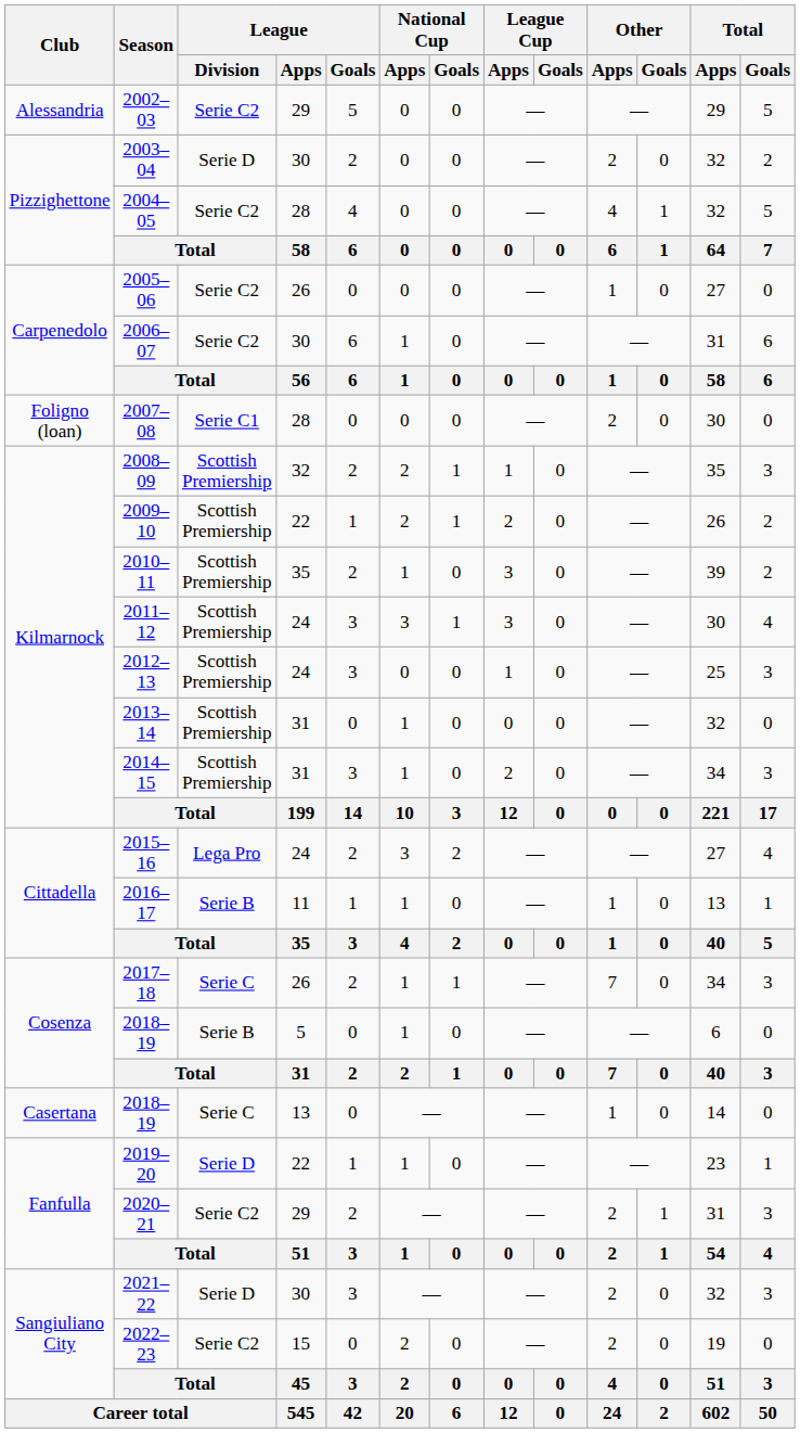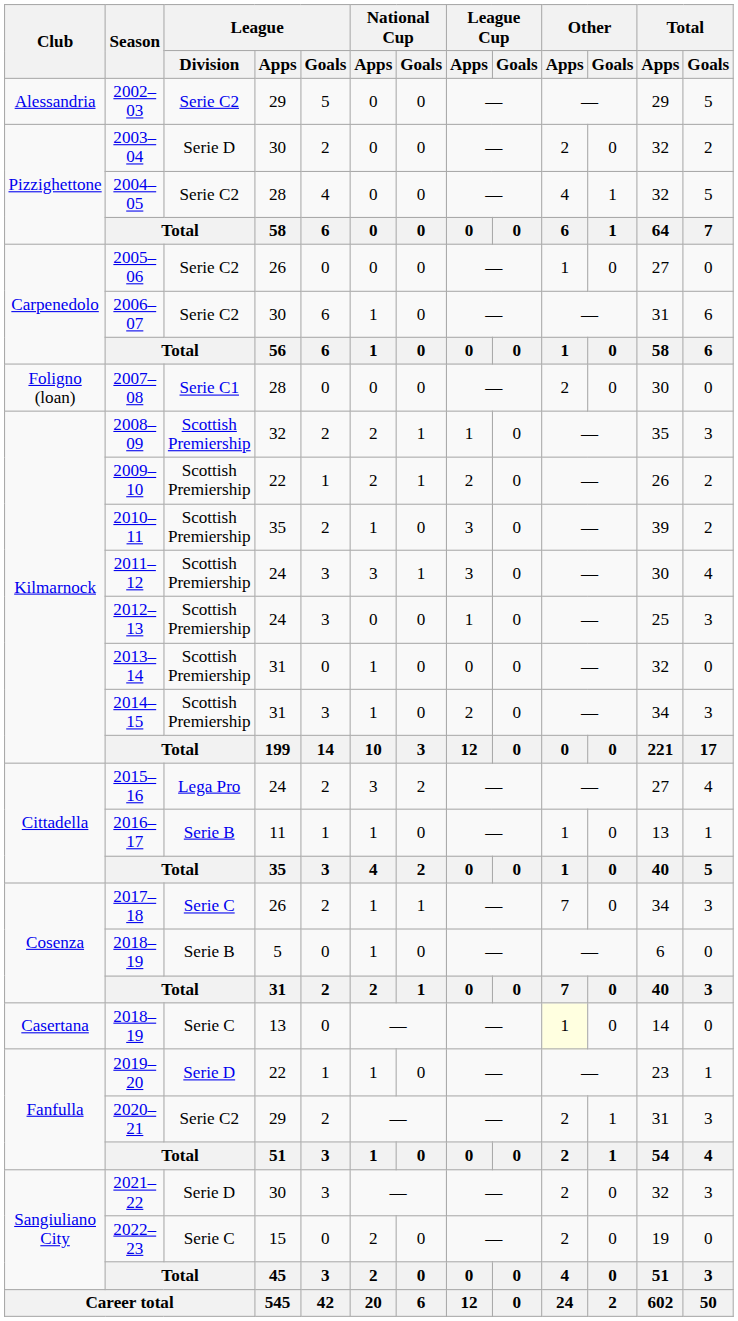 <table class="wikitable" style="text-align:center">
 <tr>
 <th rowspan="2">Club</th>
 <th rowspan="2">Season</th>
 <th colspan="3">League</th>
 <th colspan="2">National Cup</th>
 <th colspan="2">League Cup</th>
 <th colspan="2">Other</th>
 <th colspan="2">Total</th>
 </tr>
 <tr>
 <th>Division</th>
 <th>Apps</th>
 <th>Goals</th>
 <th>Apps</th>
 <th>Goals</th>
 <th>Apps</th>
 <th>Goals</th>
 <th>Apps</th>
 <th>Goals</th>
 <th>Apps</th>
 <th>Goals</th>
 </tr>
 <tr>
 <td><a href='#'>Alessandria</a></td>
 <td><a href='#'>2002–03</a></td>
 <td><a href='#'>Serie C2</a></td>
 <td>29</td>
 <td>5</td>
 <td>0</td>
 <td>0</td>
 <td colspan="2">—</td>
 <td colspan="2">—</td>
 <td>29</td>
 <td>5</td>
 </tr>
 <tr>
 <td rowspan="3"><a href='#'>Pizzighettone</a></td>
 <td><a href='#'>2003–04</a></td>
 <td>Serie D</td>
 <td>30</td>
 <td>2</td>
 <td>0</td>
 <td>0</td>
 <td colspan="2">—</td>
 <td>2</td>
 <td>0</td>
 <td>32</td>
 <td>2</td>
 </tr>
 <tr>
 <td><a href='#'>2004–05</a></td>
 <td>Serie C2</td>
 <td>28</td>
 <td>4</td>
 <td>0</td>
 <td>0</td>
 <td colspan="2">—</td>
 <td>4</td>
 <td>1</td>
 <td>32</td>
 <td>5</td>
 </tr>
 <tr>
 <th colspan="2">Total</th>
 <th>58</th>
 <th>6</th>
 <th>0</th>
 <th>0</th>
 <th>0</th>
 <th>0</th>
 <th>6</th>
 <th>1</th>
 <th>64</th>
 <th>7</th>
 </tr>
 <tr>
 <td rowspan="3"><a href='#'>Carpenedolo</a></td>
 <td><a href='#'>2005–06</a></td>
 <td>Serie C2</td>
 <td>26</td>
 <td>0</td>
 <td>0</td>
 <td>0</td>
 <td colspan="2">—</td>
 <td>1</td>
 <td>0</td>
 <td>27</td>
 <td>0</td>
 </tr>
 <tr>
 <td><a href='#'>2006–07</a></td>
 <td>Serie C2</td>
 <td>30</td>
 <td>6</td>
 <td>1</td>
 <td>0</td>
 <td colspan="2">—</td>
 <td colspan="2">—</td>
 <td>31</td>
 <td>6</td>
 </tr>
 <tr>
 <th colspan="2">Total</th>
 <th>56</th>
 <th>6</th>
 <th>1</th>
 <th>0</th>
 <th>0</th>
 <th>0</th>
 <th>1</th>
 <th>0</th>
 <th>58</th>
 <th>6</th>
 </tr>
 <tr>
 <td><a href='#'>Foligno</a> (loan)</td>
 <td><a href='#'>2007–08</a></td>
 <td><a href='#'>Serie C1</a></td>
 <td>28</td>
 <td>0</td>
 <td>0</td>
 <td>0</td>
 <td colspan="2">—</td>
 <td>2</td>
 <td>0</td>
 <td>30</td>
 <td>0</td>
 </tr>
 <tr>
 <td rowspan="8"><a href='#'>Kilmarnock</a></td>
 <td><a href='#'>2008–09</a></td>
 <td><a href='#'>Scottish Premiership</a></td>
 <td>32</td>
 <td>2</td>
 <td>2</td>
 <td>1</td>
 <td>1</td>
 <td>0</td>
 <td colspan="2">—</td>
 <td>35</td>
 <td>3</td>
 </tr>
 <tr>
 <td><a href='#'>2009–10</a></td>
 <td>Scottish Premiership</td>
 <td>22</td>
 <td>1</td>
 <td>2</td>
 <td>1</td>
 <td>2</td>
 <td>0</td>
 <td colspan="2">—</td>
 <td>26</td>
 <td>2</td>
 </tr>
 <tr>
 <td><a href='#'>2010–11</a></td>
 <td>Scottish Premiership</td>
 <td>35</td>
 <td>2</td>
 <td>1</td>
 <td>0</td>
 <td>3</td>
 <td>0</td>
 <td colspan="2">—</td>
 <td>39</td>
 <td>2</td>
 </tr>
 <tr>
 <td><a href='#'>2011–12</a></td>
 <td>Scottish Premiership</td>
 <td>24</td>
 <td>3</td>
 <td>3</td>
 <td>1</td>
 <td>3</td>
 <td>0</td>
 <td colspan="2">—</td>
 <td>30</td>
 <td>4</td>
 </tr>
 <tr>
 <td><a href='#'>2012–13</a></td>
 <td>Scottish Premiership</td>
 <td>24</td>
 <td>3</td>
 <td>0</td>
 <td>0</td>
 <td>1</td>
 <td>0</td>
 <td colspan="2">—</td>
 <td>25</td>
 <td>3</td>
 </tr>
 <tr>
 <td><a href='#'>2013–14</a></td>
 <td>Scottish Premiership</td>
 <td>31</td>
 <td>0</td>
 <td>1</td>
 <td>0</td>
 <td>0</td>
 <td>0</td>
 <td colspan="2">—</td>
 <td>32</td>
 <td>0</td>
 </tr>
 <tr>
 <td><a href='#'>2014–15</a></td>
 <td>Scottish Premiership</td>
 <td>31</td>
 <td>3</td>
 <td>1</td>
 <td>0</td>
 <td>2</td>
 <td>0</td>
 <td colspan="2">—</td>
 <td>34</td>
 <td>3</td>
 </tr>
 <tr>
 <th colspan="2">Total</th>
 <th>199</th>
 <th>14</th>
 <th>10</th>
 <th>3</th>
 <th>12</th>
 <th>0</th>
 <th>0</th>
 <th>0</th>
 <th>221</th>
 <th>17</th>
 </tr>
 <tr>
 <td rowspan="3"><a href='#'>Cittadella</a></td>
 <td><a href='#'>2015–16</a></td>
 <td><a href='#'>Lega Pro</a></td>
 <td>24</td>
 <td>2</td>
 <td>3</td>
 <td>2</td>
 <td colspan="2">—</td>
 <td colspan="2">—</td>
 <td>27</td>
 <td>4</td>
 </tr>
 <tr>
 <td><a href='#'>2016–17</a></td>
 <td><a href='#'>Serie B</a></td>
 <td>11</td>
 <td>1</td>
 <td>1</td>
 <td>0</td>
 <td colspan="2">—</td>
 <td>1</td>
 <td>0</td>
 <td>13</td>
 <td>1</td>
 </tr>
 <tr>
 <th colspan="2">Total</th>
 <th>35</th>
 <th>3</th>
 <th>4</th>
 <th>2</th>
 <th>0</th>
 <th>0</th>
 <th>1</th>
 <th>0</th>
 <th>40</th>
 <th>5</th>
 </tr>
 <tr>
 <td rowspan="3"><a href='#'>Cosenza</a></td>
 <td><a href='#'>2017–18</a></td>
 <td><a href='#'>Serie C</a></td>
 <td>26</td>
 <td>2</td>
 <td>1</td>
 <td>1</td>
 <td colspan="2">—</td>
 <td>7</td>
 <td>0</td>
 <td>34</td>
 <td>3</td>
 </tr>
 <tr>
 <td><a href='#'>2018–19</a></td>
 <td>Serie B</td>
 <td>5</td>
 <td>0</td>
 <td>1</td>
 <td>0</td>
 <td colspan="2">—</td>
 <td colspan="2">—</td>
 <td>6</td>
 <td>0</td>
 </tr>
 <tr>
 <th colspan="2">Total</th>
 <th>31</th>
 <th>2</th>
 <th>2</th>
 <th>1</th>
 <th>0</th>
 <th>0</th>
 <th>7</th>
 <th>0</th>
 <th>40</th>
 <th>3</th>
 </tr>
 <tr>
 <td><a href='#'>Casertana</a></td>
 <td><a href='#'>2018–19</a></td>
 <td>Serie C</td>
 <td>13</td>
 <td>0</td>
 <td colspan="2">—</td>
 <td colspan="2">—</td>
-<td>1</td>
+<td style="background: lightyellow;">1</td>
 <td>0</td>
 <td>14</td>
 <td>0</td>
 </tr>
 <tr>
 <td rowspan="3"><a href='#'>Fanfulla</a></td>
 <td><a href='#'>2019–20</a></td>
 <td><a href='#'>Serie D</a></td>
 <td>22</td>
 <td>1</td>
 <td>1</td>
 <td>0</td>
 <td colspan="2">—</td>
 <td colspan="2">—</td>
 <td>23</td>
 <td>1</td>
 </tr>
 <tr>
 <td><a href='#'>2020–21</a></td>
 <td>Serie C2</td>
 <td>29</td>
 <td>2</td>
 <td colspan="2">—</td>
 <td colspan="2">—</td>
 <td>2</td>
 <td>1</td>
 <td>31</td>
 <td>3</td>
 </tr>
 <tr>
 <th colspan="2">Total</th>
 <th>51</th>
 <th>3</th>
 <th>1</th>
 <th>0</th>
 <th>0</th>
 <th>0</th>
 <th>2</th>
 <th>1</th>
 <th>54</th>
 <th>4</th>
 </tr>
 <tr>
 <td rowspan="3"><a href='#'>Sangiuliano City</a></td>
 <td><a href='#'>2021–22</a></td>
 <td>Serie D</td>
 <td>30</td>
 <td>3</td>
 <td colspan="2">—</td>
 <td colspan="2">—</td>
 <td>2</td>
 <td>0</td>
 <td>32</td>
 <td>3</td>
 </tr>
 <tr>
 <td><a href='#'>2022–23</a></td>
-<td>Serie C2</td>
+<td>Serie C</td>
 <td>15</td>
 <td>0</td>
 <td>2</td>
 <td>0</td>
 <td colspan="2">—</td>
 <td>2</td>
 <td>0</td>
 <td>19</td>
 <td>0</td>
 </tr>
 <tr>
 <th colspan="2">Total</th>
 <th>45</th>
 <th>3</th>
 <th>2</th>
 <th>0</th>
 <th>0</th>
 <th>0</th>
 <th>4</th>
 <th>0</th>
 <th>51</th>
 <th>3</th>
 </tr>
 <tr>
 <th colspan="3">Career total</th>
 <th>545</th>
 <th>42</th>
 <th>20</th>
 <th>6</th>
 <th>12</th>
 <th>0</th>
 <th>24</th>
 <th>2</th>
 <th>602</th>
 <th>50</th>
 </tr>
 </table>
